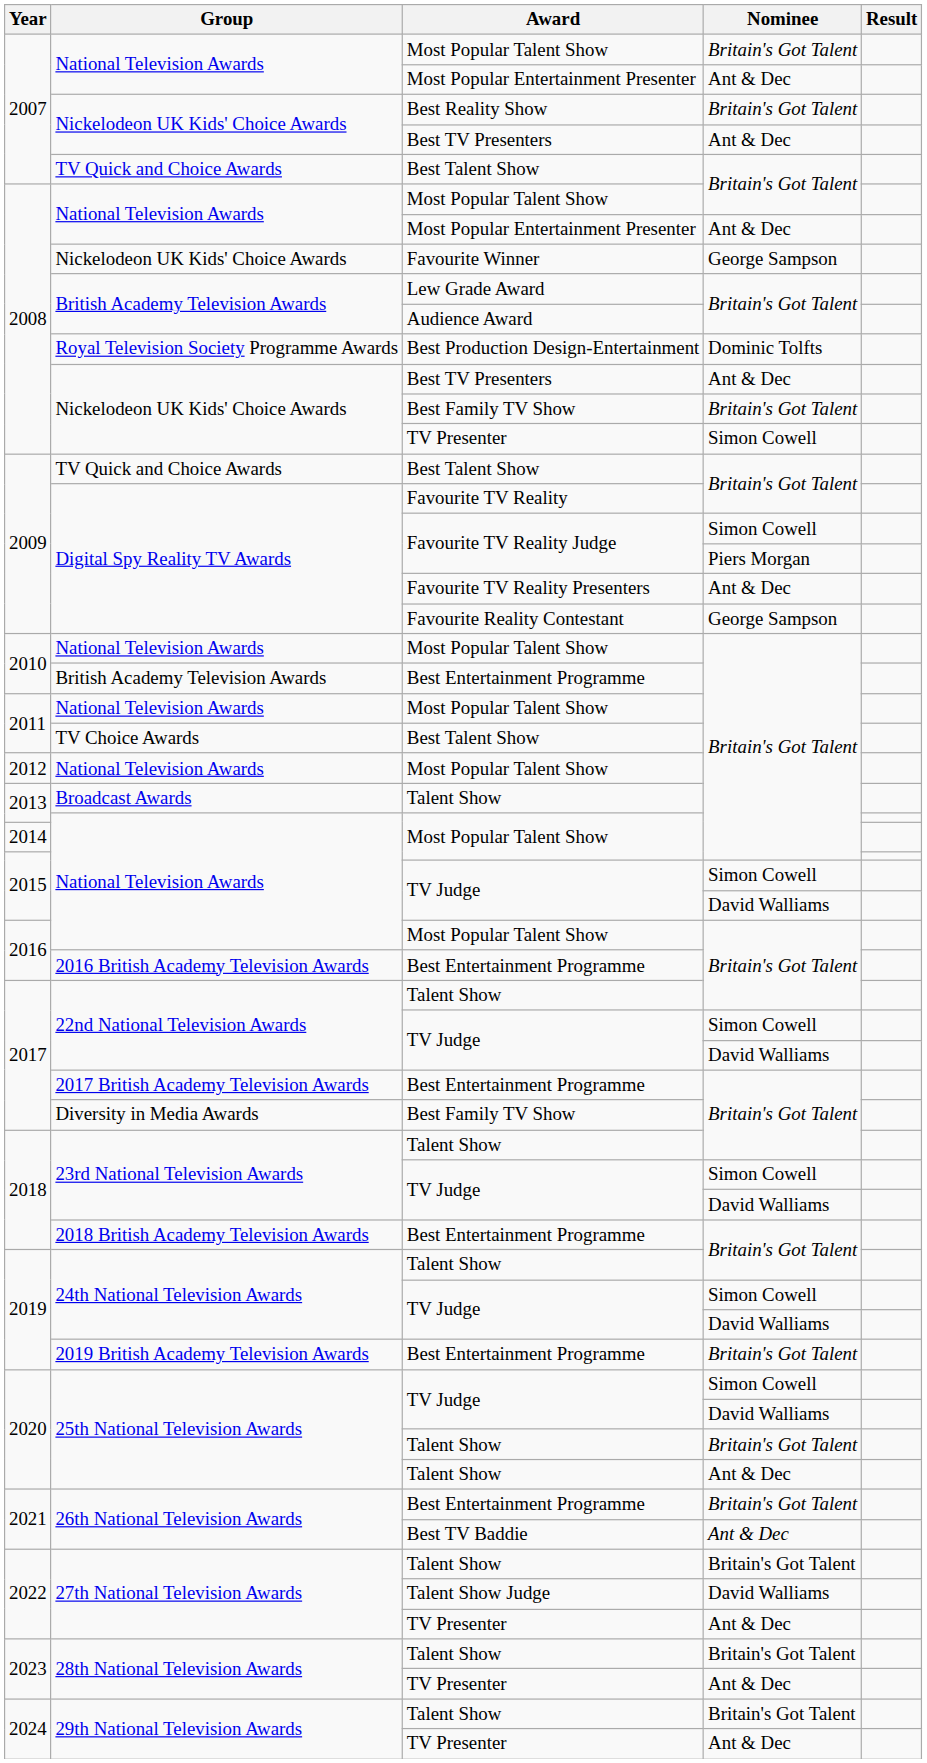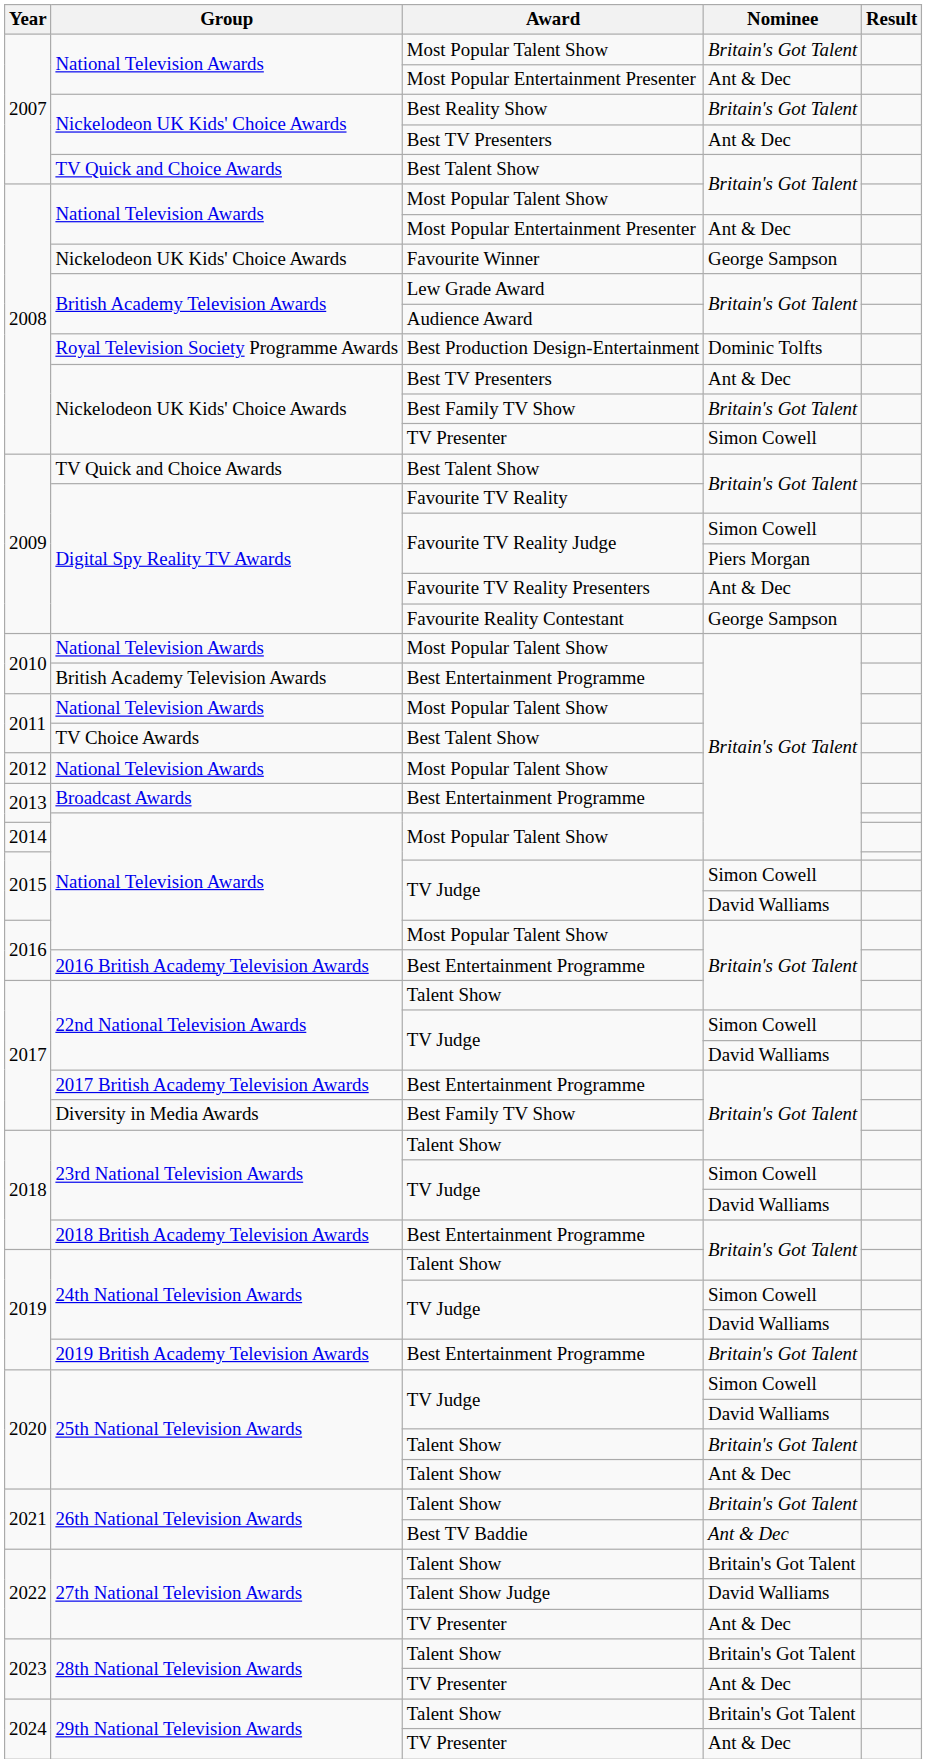 <table class="wikitable sortable">
 <tr>
 <th>Year</th>
 <th>Group</th>
 <th>Award</th>
 <th>Nominee</th>
 <th>Result</th>
 </tr>
 <tr>
 <td rowspan="5">2007</td>
 <td rowspan="2"><a href='#'>National Television Awards</a></td>
 <td>Most Popular Talent Show</td>
 <td><em>Britain's Got Talent</em></td>
 <td></td>
 </tr>
 <tr>
 <td>Most Popular Entertainment Presenter</td>
 <td>Ant & Dec</td>
 <td></td>
 </tr>
 <tr>
 <td rowspan="2"><a href='#'>Nickelodeon UK Kids' Choice Awards</a></td>
 <td>Best Reality Show</td>
 <td><em>Britain's Got Talent</em></td>
 <td></td>
 </tr>
 <tr>
 <td>Best TV Presenters</td>
 <td>Ant & Dec</td>
 <td></td>
 </tr>
 <tr>
 <td><a href='#'>TV Quick and Choice Awards</a></td>
 <td>Best Talent Show</td>
 <td rowspan=2><em>Britain's Got Talent</em></td>
 <td></td>
 </tr>
 <tr>
 <td rowspan="9">2008</td>
 <td rowspan="2"><a href='#'>National Television Awards</a></td>
 <td>Most Popular Talent Show</td>
 <td></td>
 </tr>
 <tr>
 <td>Most Popular Entertainment Presenter</td>
 <td>Ant & Dec</td>
 <td></td>
 </tr>
 <tr>
 <td>Nickelodeon UK Kids' Choice Awards</td>
 <td>Favourite Winner</td>
 <td>George Sampson</td>
 <td></td>
 </tr>
 <tr>
 <td rowspan="2"><a href='#'>British Academy Television Awards</a></td>
 <td>Lew Grade Award</td>
 <td rowspan=2><em>Britain's Got Talent</em></td>
 <td></td>
 </tr>
 <tr>
 <td>Audience Award</td>
 <td></td>
 </tr>
 <tr>
 <td><a href='#'>Royal Television Society</a> Programme Awards</td>
 <td>Best Production Design-Entertainment</td>
 <td>Dominic Tolfts</td>
 <td></td>
 </tr>
 <tr>
 <td rowspan="3">Nickelodeon UK Kids' Choice Awards</td>
 <td>Best TV Presenters</td>
 <td>Ant & Dec</td>
 <td></td>
 </tr>
 <tr>
 <td>Best Family TV Show</td>
 <td><em>Britain's Got Talent</em></td>
 <td></td>
 </tr>
 <tr>
 <td>TV Presenter</td>
 <td>Simon Cowell</td>
 <td></td>
 </tr>
 <tr>
 <td rowspan="6">2009</td>
 <td>TV Quick and Choice Awards</td>
 <td>Best Talent Show</td>
 <td rowspan=2><em>Britain's Got Talent</em></td>
 <td></td>
 </tr>
 <tr>
 <td rowspan="5"><a href='#'>Digital Spy Reality TV Awards</a></td>
 <td>Favourite TV Reality</td>
 <td></td>
 </tr>
 <tr>
 <td rowspan="2">Favourite TV Reality Judge</td>
 <td>Simon Cowell</td>
 <td></td>
 </tr>
 <tr>
 <td>Piers Morgan</td>
 <td></td>
 </tr>
 <tr>
 <td>Favourite TV Reality Presenters</td>
 <td>Ant & Dec</td>
 <td></td>
 </tr>
 <tr>
 <td>Favourite Reality Contestant</td>
 <td>George Sampson</td>
 <td></td>
 </tr>
 <tr>
 <td rowspan="2">2010</td>
 <td><a href='#'>National Television Awards</a></td>
 <td>Most Popular Talent Show</td>
 <td rowspan=9><em>Britain's Got Talent</em></td>
 <td></td>
 </tr>
 <tr>
 <td>British Academy Television Awards</td>
 <td>Best Entertainment Programme</td>
 <td></td>
 </tr>
 <tr>
 <td rowspan="2">2011</td>
 <td><a href='#'>National Television Awards</a></td>
 <td>Most Popular Talent Show</td>
 <td></td>
 </tr>
 <tr>
 <td>TV Choice Awards</td>
 <td>Best Talent Show</td>
 <td></td>
 </tr>
 <tr>
 <td>2012</td>
 <td><a href='#'>National Television Awards</a></td>
 <td>Most Popular Talent Show</td>
 <td></td>
 </tr>
 <tr>
 <td rowspan="2">2013</td>
 <td><a href='#'>Broadcast Awards</a></td>
-<td>Talent Show</td>
+<td>Best Entertainment Programme</td>
 <td></td>
 </tr>
 <tr>
 <td rowspan=6><a href='#'>National Television Awards</a></td>
 <td rowspan=3>Most Popular Talent Show</td>
 <td></td>
 </tr>
 <tr>
 <td>2014</td>
 <td></td>
 </tr>
 <tr>
 <td rowspan="3">2015</td>
 <td></td>
 </tr>
 <tr>
 <td rowspan="2">TV Judge</td>
 <td>Simon Cowell</td>
 <td></td>
 </tr>
 <tr>
 <td>David Walliams</td>
 <td></td>
 </tr>
 <tr>
 <td rowspan="2">2016</td>
 <td>Most Popular Talent Show</td>
 <td rowspan="3"><em>Britain's Got Talent</em></td>
 <td></td>
 </tr>
 <tr>
 <td><a href='#'>2016 British Academy Television Awards</a></td>
 <td>Best Entertainment Programme</td>
 <td></td>
 </tr>
 <tr>
 <td rowspan="5">2017</td>
 <td rowspan="3"><a href='#'>22nd National Television Awards</a></td>
 <td>Talent Show</td>
 <td></td>
 </tr>
 <tr>
 <td rowspan="2">TV Judge</td>
 <td>Simon Cowell</td>
 <td></td>
 </tr>
 <tr>
 <td>David Walliams</td>
 <td></td>
 </tr>
 <tr>
 <td><a href='#'>2017 British Academy Television Awards</a></td>
 <td>Best Entertainment Programme</td>
 <td rowspan="3"><em>Britain's Got Talent</em></td>
 <td></td>
 </tr>
 <tr>
 <td>Diversity in Media Awards</td>
 <td>Best Family TV Show</td>
 <td></td>
 </tr>
 <tr>
 <td rowspan="4">2018</td>
 <td rowspan="3"><a href='#'>23rd National Television Awards</a></td>
 <td>Talent Show</td>
 <td></td>
 </tr>
 <tr>
 <td rowspan="2">TV Judge</td>
 <td>Simon Cowell</td>
 <td></td>
 </tr>
 <tr>
 <td>David Walliams</td>
 <td></td>
 </tr>
 <tr>
 <td><a href='#'>2018 British Academy Television Awards</a></td>
 <td>Best Entertainment Programme</td>
 <td rowspan="2"><em>Britain's Got Talent</em></td>
 <td></td>
 </tr>
 <tr>
 <td rowspan="4">2019</td>
 <td rowspan="3"><a href='#'>24th National Television Awards</a></td>
 <td>Talent Show</td>
 <td></td>
 </tr>
 <tr>
 <td rowspan="2">TV Judge</td>
 <td>Simon Cowell</td>
 <td></td>
 </tr>
 <tr>
 <td>David Walliams</td>
 <td></td>
 </tr>
 <tr>
 <td><a href='#'>2019 British Academy Television Awards</a></td>
 <td>Best Entertainment Programme</td>
 <td><em>Britain's Got Talent</em></td>
 <td></td>
 </tr>
 <tr>
 <td rowspan="4">2020</td>
 <td rowspan="4"><a href='#'>25th National Television Awards</a></td>
 <td rowspan="2">TV Judge</td>
 <td>Simon Cowell</td>
 <td></td>
 </tr>
 <tr>
 <td>David Walliams</td>
 <td></td>
 </tr>
 <tr>
 <td>Talent Show</td>
 <td><em>Britain's Got Talent</em></td>
 <td></td>
 </tr>
 <tr>
 <td>Talent Show</td>
 <td>Ant & Dec</td>
 <td></td>
 </tr>
 <tr>
 <td rowspan="2">2021</td>
 <td rowspan="2"><a href='#'>26th National Television Awards</a></td>
-<td>Best Entertainment Programme</td>
+<td>Talent Show</td>
 <td><em>Britain's Got Talent</em></td>
 <td></td>
 </tr>
 <tr>
 <td>Best TV Baddie</td>
 <td><em>Ant & Dec</em></td>
 <td></td>
 </tr>
 <tr>
 <td rowspan="3">2022</td>
 <td rowspan="3"><a href='#'>27th National Television Awards</a></td>
 <td>Talent Show</td>
 <td>Britain's Got Talent</td>
 <td></td>
 </tr>
 <tr>
 <td>Talent Show Judge</td>
 <td>David Walliams</td>
 <td></td>
 </tr>
 <tr>
 <td>TV Presenter</td>
 <td>Ant & Dec</td>
 <td></td>
 </tr>
 <tr>
 <td rowspan="2">2023</td>
 <td rowspan="2"><a href='#'>28th National Television Awards</a></td>
 <td>Talent Show</td>
 <td>Britain's Got Talent</td>
 <td></td>
 </tr>
 <tr>
 <td>TV Presenter</td>
 <td>Ant & Dec</td>
 <td></td>
 </tr>
 <tr>
 <td rowspan="2">2024</td>
 <td rowspan="2"><a href='#'>29th National Television Awards</a></td>
 <td>Talent Show</td>
 <td>Britain's Got Talent</td>
 <td></td>
 </tr>
 <tr>
 <td>TV Presenter</td>
 <td>Ant & Dec</td>
 <td></td>
 </tr>
 </table>
